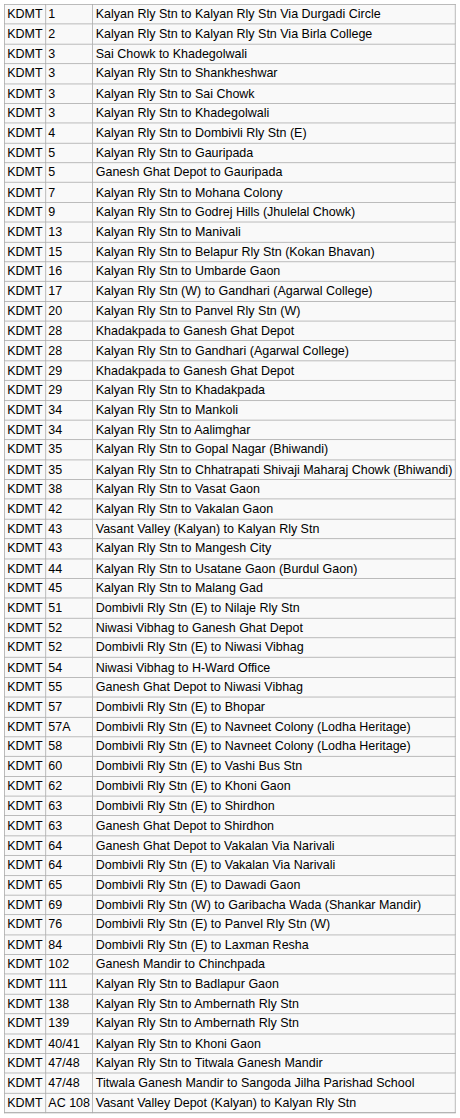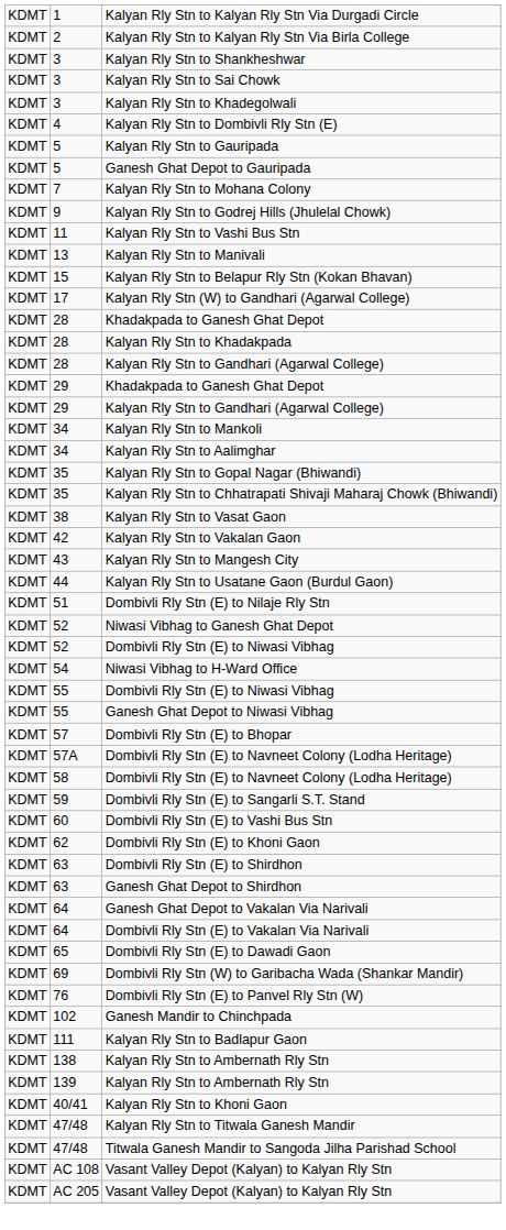 <table class="wikitable">
 <tr>
 <td>KDMT</td>
 <td>1</td>
 <td>Kalyan Rly Stn to Kalyan Rly Stn Via Durgadi Circle</td>
 </tr>
 <tr>
 <td>KDMT</td>
 <td>2</td>
 <td>Kalyan Rly Stn to Kalyan Rly Stn Via Birla College</td>
-</tr>
-<tr>
-<td>KDMT</td>
-<td>3</td>
-<td>Sai Chowk to Khadegolwali</td>
 </tr>
 <tr>
 <td>KDMT</td>
 <td>3</td>
 <td>Kalyan Rly Stn to Shankheshwar</td>
 </tr>
 <tr>
 <td>KDMT</td>
 <td>3</td>
 <td>Kalyan Rly Stn to Sai Chowk</td>
 </tr>
 <tr>
 <td>KDMT</td>
 <td>3</td>
 <td>Kalyan Rly Stn to Khadegolwali</td>
 </tr>
 <tr>
 <td>KDMT</td>
 <td>4</td>
 <td>Kalyan Rly Stn to Dombivli Rly Stn (E)</td>
 </tr>
 <tr>
 <td>KDMT</td>
 <td>5</td>
 <td>Kalyan Rly Stn to Gauripada</td>
 </tr>
 <tr>
 <td>KDMT</td>
 <td>5</td>
 <td>Ganesh Ghat Depot to Gauripada</td>
 </tr>
 <tr>
 <td>KDMT</td>
 <td>7</td>
 <td>Kalyan Rly Stn to Mohana Colony</td>
 </tr>
 <tr>
 <td>KDMT</td>
 <td>9</td>
 <td>Kalyan Rly Stn to Godrej Hills (Jhulelal Chowk)</td>
 </tr>
 <tr>
 <td>KDMT</td>
+<td>11</td>
+<td>Kalyan Rly Stn to Vashi Bus Stn</td>
+</tr>
+<tr>
+<td>KDMT</td>
 <td>13</td>
 <td>Kalyan Rly Stn to Manivali</td>
 </tr>
 <tr>
 <td>KDMT</td>
 <td>15</td>
 <td>Kalyan Rly Stn to Belapur Rly Stn (Kokan Bhavan)</td>
 </tr>
 <tr>
 <td>KDMT</td>
-<td>16</td>
-<td>Kalyan Rly Stn to Umbarde Gaon</td>
-</tr>
-<tr>
-<td>KDMT</td>
 <td>17</td>
 <td>Kalyan Rly Stn (W) to Gandhari (Agarwal College)</td>
 </tr>
 <tr>
 <td>KDMT</td>
-<td>20</td>
-<td>Kalyan Rly Stn to Panvel Rly Stn (W)</td>
+<td>28</td>
+<td>Khadakpada to Ganesh Ghat Depot</td>
 </tr>
 <tr>
 <td>KDMT</td>
 <td>28</td>
-<td>Khadakpada to Ganesh Ghat Depot</td>
+<td>Kalyan Rly Stn to Khadakpada</td>
 </tr>
 <tr>
 <td>KDMT</td>
 <td>28</td>
 <td>Kalyan Rly Stn to Gandhari (Agarwal College)</td>
 </tr>
 <tr>
 <td>KDMT</td>
 <td>29</td>
 <td>Khadakpada to Ganesh Ghat Depot</td>
 </tr>
 <tr>
 <td>KDMT</td>
 <td>29</td>
-<td>Kalyan Rly Stn to Khadakpada</td>
+<td>Kalyan Rly Stn to Gandhari (Agarwal College)</td>
 </tr>
 <tr>
 <td>KDMT</td>
 <td>34</td>
 <td>Kalyan Rly Stn to Mankoli</td>
 </tr>
 <tr>
 <td>KDMT</td>
 <td>34</td>
 <td>Kalyan Rly Stn to Aalimghar</td>
 </tr>
 <tr>
 <td>KDMT</td>
 <td>35</td>
 <td>Kalyan Rly Stn to Gopal Nagar (Bhiwandi)</td>
 </tr>
 <tr>
 <td>KDMT</td>
 <td>35</td>
 <td>Kalyan Rly Stn to Chhatrapati Shivaji Maharaj Chowk (Bhiwandi)</td>
 </tr>
 <tr>
 <td>KDMT</td>
 <td>38</td>
 <td>Kalyan Rly Stn to Vasat Gaon</td>
 </tr>
 <tr>
 <td>KDMT</td>
 <td>42</td>
 <td>Kalyan Rly Stn to Vakalan Gaon</td>
 </tr>
 <tr>
 <td>KDMT</td>
 <td>43</td>
-<td>Vasant Valley (Kalyan) to Kalyan Rly Stn</td>
-</tr>
-<tr>
-<td>KDMT</td>
-<td>43</td>
 <td>Kalyan Rly Stn to Mangesh City</td>
 </tr>
 <tr>
 <td>KDMT</td>
 <td>44</td>
 <td>Kalyan Rly Stn to Usatane Gaon (Burdul Gaon)</td>
-</tr>
-<tr>
-<td>KDMT</td>
-<td>45</td>
-<td>Kalyan Rly Stn to Malang Gad</td>
 </tr>
 <tr>
 <td>KDMT</td>
 <td>51</td>
 <td>Dombivli Rly Stn (E) to Nilaje Rly Stn</td>
 </tr>
 <tr>
 <td>KDMT</td>
 <td>52</td>
 <td>Niwasi Vibhag to Ganesh Ghat Depot</td>
 </tr>
 <tr>
 <td>KDMT</td>
 <td>52</td>
 <td>Dombivli Rly Stn (E) to Niwasi Vibhag</td>
 </tr>
 <tr>
 <td>KDMT</td>
 <td>54</td>
 <td>Niwasi Vibhag to H-Ward Office</td>
 </tr>
 <tr>
 <td>KDMT</td>
 <td>55</td>
+<td>Dombivli Rly Stn (E) to Niwasi Vibhag</td>
+</tr>
+<tr>
+<td>KDMT</td>
+<td>55</td>
 <td>Ganesh Ghat Depot to Niwasi Vibhag</td>
 </tr>
 <tr>
 <td>KDMT</td>
 <td>57</td>
 <td>Dombivli Rly Stn (E) to Bhopar</td>
 </tr>
 <tr>
 <td>KDMT</td>
 <td>57A</td>
 <td>Dombivli Rly Stn (E) to Navneet Colony (Lodha Heritage)</td>
 </tr>
 <tr>
 <td>KDMT</td>
 <td>58</td>
 <td>Dombivli Rly Stn (E) to Navneet Colony (Lodha Heritage)</td>
+</tr>
+<tr>
+<td>KDMT</td>
+<td>59</td>
+<td>Dombivli Rly Stn (E) to Sangarli S.T. Stand</td>
 </tr>
 <tr>
 <td>KDMT</td>
 <td>60</td>
 <td>Dombivli Rly Stn (E) to Vashi Bus Stn</td>
 </tr>
 <tr>
 <td>KDMT</td>
 <td>62</td>
 <td>Dombivli Rly Stn (E) to Khoni Gaon</td>
 </tr>
 <tr>
 <td>KDMT</td>
 <td>63</td>
 <td>Dombivli Rly Stn (E) to Shirdhon</td>
 </tr>
 <tr>
 <td>KDMT</td>
 <td>63</td>
 <td>Ganesh Ghat Depot to Shirdhon</td>
 </tr>
 <tr>
 <td>KDMT</td>
 <td>64</td>
 <td>Ganesh Ghat Depot to Vakalan Via Narivali</td>
 </tr>
 <tr>
 <td>KDMT</td>
 <td>64</td>
 <td>Dombivli Rly Stn (E) to Vakalan Via Narivali</td>
 </tr>
 <tr>
 <td>KDMT</td>
 <td>65</td>
 <td>Dombivli Rly Stn (E) to Dawadi Gaon</td>
 </tr>
 <tr>
 <td>KDMT</td>
 <td>69</td>
 <td>Dombivli Rly Stn (W) to Garibacha Wada (Shankar Mandir)</td>
 </tr>
 <tr>
 <td>KDMT</td>
 <td>76</td>
 <td>Dombivli Rly Stn (E) to Panvel Rly Stn (W)</td>
 </tr>
 <tr>
 <td>KDMT</td>
-<td>84</td>
-<td>Dombivli Rly Stn (E) to Laxman Resha</td>
-</tr>
-<tr>
-<td>KDMT</td>
 <td>102</td>
 <td>Ganesh Mandir to Chinchpada</td>
 </tr>
 <tr>
 <td>KDMT</td>
 <td>111</td>
 <td>Kalyan Rly Stn to Badlapur Gaon</td>
 </tr>
 <tr>
 <td>KDMT</td>
 <td>138</td>
 <td>Kalyan Rly Stn to Ambernath Rly Stn</td>
 </tr>
 <tr>
 <td>KDMT</td>
 <td>139</td>
 <td>Kalyan Rly Stn to Ambernath Rly Stn</td>
 </tr>
 <tr>
 <td>KDMT</td>
 <td>40/41</td>
 <td>Kalyan Rly Stn to Khoni Gaon</td>
 </tr>
 <tr>
 <td>KDMT</td>
 <td>47/48</td>
 <td>Kalyan Rly Stn to Titwala Ganesh Mandir</td>
 </tr>
 <tr>
 <td>KDMT</td>
 <td>47/48</td>
 <td>Titwala Ganesh Mandir to Sangoda Jilha Parishad School</td>
 </tr>
 <tr>
 <td>KDMT</td>
 <td>AC 108</td>
 <td>Vasant Valley Depot (Kalyan) to Kalyan Rly Stn</td>
 </tr>
 <tr>
+<td>KDMT</td>
+<td>AC 205</td>
+<td>Vasant Valley Depot (Kalyan) to Kalyan Rly Stn</td>
+</tr>
+<tr>
 </tr>
 </table>
